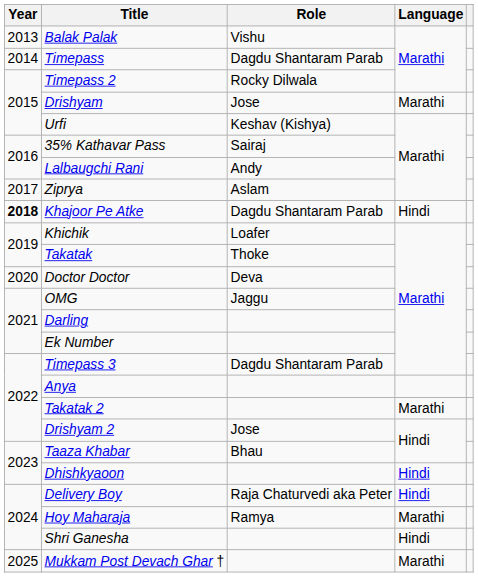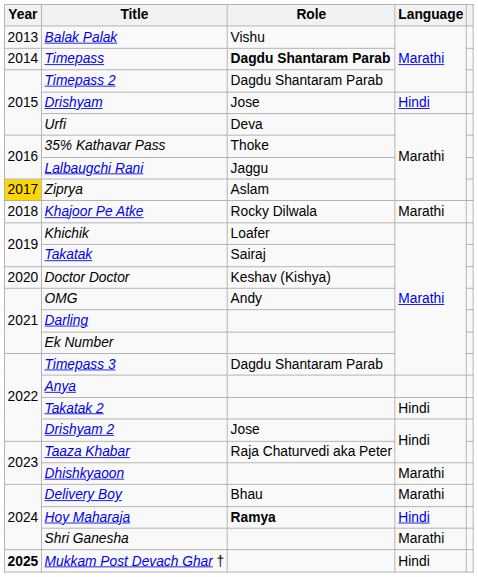 <table class="wikitable sortable">
 <tr>
 <th>Year</th>
 <th>Title</th>
 <th>Role</th>
 <th>Language</th>
 <th class="unsortable"></th>
 </tr>
 <tr>
 <td>2013</td>
 <td><em><a href='#'>Balak Palak</a></em></td>
 <td>Vishu</td>
 <td rowspan="3"><a href='#'>Marathi</a></td>
 <td></td>
 </tr>
 <tr>
 <td>2014</td>
 <td><em><a href='#'>Timepass</a></em></td>
-<td>Dagdu Shantaram Parab</td>
+<td><strong>Dagdu Shantaram Parab</strong></td>
 <td></td>
 </tr>
 <tr>
 <td rowspan="3">2015</td>
 <td><em><a href='#'>Timepass 2</a></em></td>
-<td>Rocky Dilwala</td>
+<td>Dagdu Shantaram Parab</td>
 <td></td>
 </tr>
 <tr>
 <td><em><a href='#'>Drishyam</a></em></td>
 <td>Jose</td>
-<td>Marathi</td>
+<td><a href='#'>Hindi</a></td>
 <td></td>
 </tr>
 <tr>
 <td><em>Urfi</em></td>
-<td>Keshav (Kishya)</td>
+<td>Deva</td>
 <td rowspan="4">Marathi</td>
 <td></td>
 </tr>
 <tr>
 <td rowspan="2">2016</td>
 <td><em>35% Kathavar Pass</em></td>
-<td>Sairaj</td>
+<td>Thoke</td>
 <td></td>
 </tr>
 <tr>
 <td><em><a href='#'>Lalbaugchi Rani</a></em></td>
-<td>Andy</td>
+<td>Jaggu</td>
 <td></td>
 </tr>
 <tr>
-<td>2017</td>
+<td style="background: gold;">2017</td>
 <td><em>Ziprya</em></td>
 <td>Aslam</td>
 <td></td>
 </tr>
 <tr>
-<td><strong>2018</strong></td>
+<td>2018</td>
 <td><em><a href='#'>Khajoor Pe Atke</a></em></td>
-<td>Dagdu Shantaram Parab</td>
-<td>Hindi</td>
+<td>Rocky Dilwala</td>
+<td>Marathi</td>
 <td></td>
 </tr>
 <tr>
 <td rowspan="2">2019</td>
 <td><em>Khichik</em></td>
 <td>Loafer</td>
 <td rowspan="7"><a href='#'>Marathi</a></td>
 <td></td>
 </tr>
 <tr>
 <td><em><a href='#'>Takatak</a></em></td>
-<td>Thoke</td>
+<td>Sairaj</td>
 <td></td>
 </tr>
 <tr>
 <td>2020</td>
 <td><em>Doctor Doctor</em></td>
-<td>Deva</td>
+<td>Keshav (Kishya)</td>
 <td></td>
 </tr>
 <tr>
 <td rowspan="3">2021</td>
 <td><em>OMG</em></td>
-<td>Jaggu</td>
+<td>Andy</td>
 <td></td>
 </tr>
 <tr>
 <td><em><a href='#'>Darling</a></em></td>
 <td></td>
 <td><br></td>
 </tr>
 <tr>
 <td><em>Ek Number</em></td>
 <td></td>
 <td></td>
 </tr>
 <tr>
 <td rowspan="4">2022</td>
 <td><em><a href='#'>Timepass 3</a></em></td>
 <td>Dagdu Shantaram Parab</td>
 <td></td>
 </tr>
 <tr>
 <td><em><a href='#'>Anya</a></em></td>
 <td></td>
 <td></td>
 <td></td>
 </tr>
 <tr>
 <td><em><a href='#'>Takatak 2</a></em></td>
 <td></td>
-<td>Marathi</td>
+<td>Hindi</td>
 <td></td>
 </tr>
 <tr>
 <td><em><a href='#'>Drishyam 2</a></em></td>
 <td>Jose</td>
 <td rowspan="2">Hindi</td>
 <td></td>
 </tr>
 <tr>
 <td rowspan="2">2023</td>
 <td><em><a href='#'>Taaza Khabar</a></em></td>
-<td>Bhau</td>
+<td>Raja Chaturvedi aka Peter</td>
 <td></td>
 </tr>
 <tr>
 <td><em><a href='#'>Dhishkyaoon</a></em></td>
 <td></td>
-<td><a href='#'>Hindi</a></td>
+<td>Marathi</td>
 <td></td>
 </tr>
 <tr>
 <td rowspan="3">2024</td>
 <td><em><a href='#'>Delivery Boy</a></em></td>
-<td>Raja Chaturvedi aka Peter</td>
-<td><a href='#'>Hindi</a></td>
+<td>Bhau</td>
+<td>Marathi</td>
 <td></td>
 </tr>
 <tr>
 <td><em><a href='#'>Hoy Maharaja</a></em></td>
-<td>Ramya</td>
-<td>Marathi</td>
+<td><strong>Ramya</strong></td>
+<td><a href='#'>Hindi</a></td>
 <td></td>
 </tr>
 <tr>
 <td><em>Shri Ganesha</em></td>
 <td></td>
+<td>Marathi</td>
+<td></td>
+</tr>
+<tr>
+<td><strong>2025</strong></td>
+<td><em><a href='#'>Mukkam Post Devach Ghar</a></em> †</td>
+<td></td>
 <td>Hindi</td>
 <td></td>
 </tr>
-<tr>
-<td>2025</td>
-<td><em><a href='#'>Mukkam Post Devach Ghar</a></em> †</td>
-<td></td>
-<td>Marathi</td>
-<td></td>
-</tr>
 </table>
